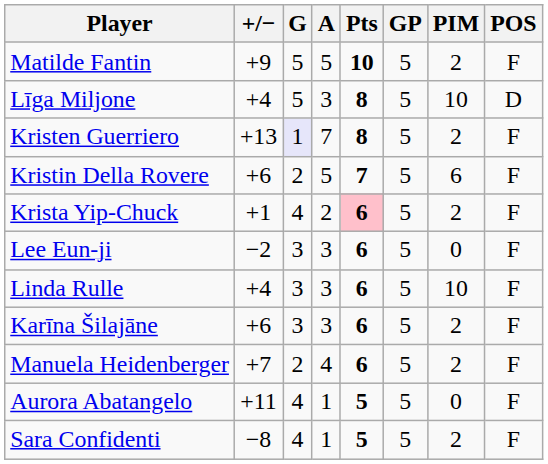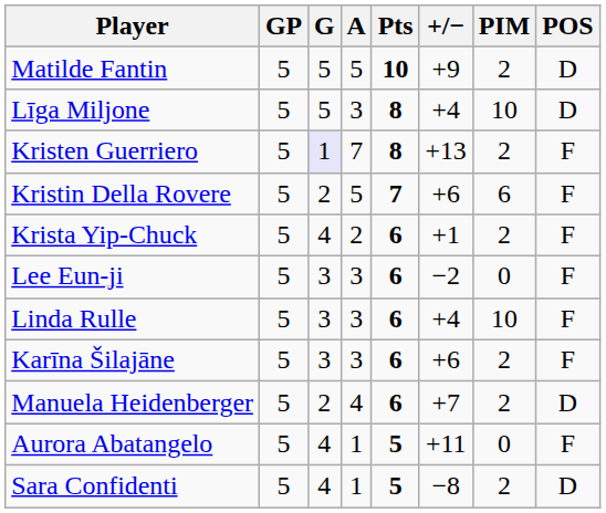 <table class="wikitable sortable" style="text-align:center;">
 <tr>
 <th>Player</th>
-<th>+/−</th>
+<th>GP</th>
 <th>G</th>
 <th>A</th>
 <th>Pts</th>
-<th>GP</th>
+<th>+/−</th>
 <th>PIM</th>
 <th>POS</th>
 </tr>
 <tr>
 <td style="text-align:left;"> <a href='#'>Matilde Fantin</a></td>
-<td>+9</td>
+<td>5</td>
 <td>5</td>
 <td>5</td>
 <td><strong>10</strong></td>
-<td>5</td>
+<td>+9</td>
 <td>2</td>
-<td>F</td>
+<td>D</td>
 </tr>
 <tr>
 <td style="text-align:left;"> <a href='#'>Līga Miljone</a></td>
-<td>+4</td>
+<td>5</td>
 <td>5</td>
 <td>3</td>
 <td><strong>8</strong></td>
-<td>5</td>
+<td>+4</td>
 <td>10</td>
 <td>D</td>
 </tr>
 <tr>
 <td style="text-align:left;"> <a href='#'>Kristen Guerriero</a></td>
-<td>+13</td>
+<td>5</td>
 <td style="background: lavender;">1</td>
 <td>7</td>
 <td><strong>8</strong></td>
-<td>5</td>
+<td>+13</td>
 <td>2</td>
 <td>F</td>
 </tr>
 <tr>
 <td style="text-align:left;"> <a href='#'>Kristin Della Rovere</a></td>
-<td>+6</td>
+<td>5</td>
 <td>2</td>
 <td>5</td>
 <td><strong>7</strong></td>
-<td>5</td>
+<td>+6</td>
 <td>6</td>
 <td>F</td>
 </tr>
 <tr>
 <td style="text-align:left;"> <a href='#'>Krista Yip-Chuck</a></td>
-<td>+1</td>
+<td>5</td>
 <td>4</td>
 <td>2</td>
-<td style="background: pink;"><strong>6</strong></td>
-<td>5</td>
+<td><strong>6</strong></td>
+<td>+1</td>
 <td>2</td>
 <td>F</td>
 </tr>
 <tr>
 <td style="text-align:left;"> <a href='#'>Lee Eun-ji</a></td>
-<td>−2</td>
+<td>5</td>
 <td>3</td>
 <td>3</td>
 <td><strong>6</strong></td>
-<td>5</td>
+<td>−2</td>
 <td>0</td>
 <td>F</td>
 </tr>
 <tr>
 <td style="text-align:left;"> <a href='#'>Linda Rulle</a></td>
-<td>+4</td>
+<td>5</td>
 <td>3</td>
 <td>3</td>
 <td><strong>6</strong></td>
-<td>5</td>
+<td>+4</td>
 <td>10</td>
 <td>F</td>
 </tr>
 <tr>
 <td style="text-align:left;"> <a href='#'>Karīna Šilajāne</a></td>
-<td>+6</td>
+<td>5</td>
 <td>3</td>
 <td>3</td>
 <td><strong>6</strong></td>
-<td>5</td>
+<td>+6</td>
 <td>2</td>
 <td>F</td>
 </tr>
 <tr>
 <td style="text-align:left;"> <a href='#'>Manuela Heidenberger</a></td>
-<td>+7</td>
+<td>5</td>
 <td>2</td>
 <td>4</td>
 <td><strong>6</strong></td>
-<td>5</td>
+<td>+7</td>
 <td>2</td>
-<td>F</td>
+<td>D</td>
 </tr>
 <tr>
 <td style="text-align:left;"> <a href='#'>Aurora Abatangelo</a></td>
-<td>+11</td>
+<td>5</td>
 <td>4</td>
 <td>1</td>
 <td><strong>5</strong></td>
-<td>5</td>
+<td>+11</td>
 <td>0</td>
 <td>F</td>
 </tr>
 <tr>
 <td style="text-align:left;"> <a href='#'>Sara Confidenti</a></td>
-<td>−8</td>
+<td>5</td>
 <td>4</td>
 <td>1</td>
 <td><strong>5</strong></td>
-<td>5</td>
+<td>−8</td>
 <td>2</td>
-<td>F</td>
+<td>D</td>
 </tr>
 </table>
